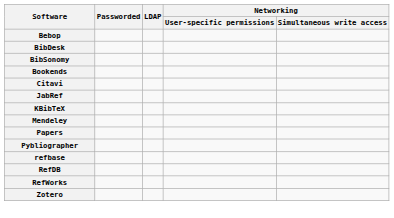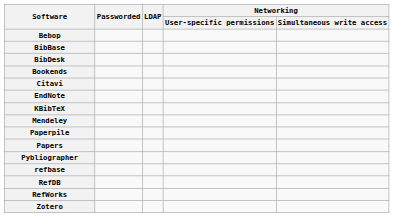 <table class="wikitable sortable" style="font-size: smaller; text-align: center; width: auto;">
 <tr>
 <th style="width: 12em" rowspan="2">Software</th>
 <th rowspan="2">Passworded</th>
 <th rowspan="2">LDAP</th>
 <th colspan="2">Networking</th>
 </tr>
 <tr>
 <th>User-specific permissions</th>
 <th>Simultaneous write access</th>
 </tr>
 <tr>
 <th>Bebop</th>
 <td></td>
 <td></td>
 <td></td>
 <td></td>
 </tr>
 <tr>
-<th>BibDesk</th>
+<th>BibBase</th>
 <td></td>
 <td></td>
 <td></td>
 <td></td>
 </tr>
 <tr>
-<th>BibSonomy</th>
+<th>BibDesk</th>
 <td></td>
 <td></td>
 <td></td>
 <td></td>
 </tr>
 <tr>
 <th>Bookends</th>
 <td></td>
 <td></td>
 <td></td>
 <td></td>
 </tr>
 <tr>
 <th>Citavi</th>
 <td></td>
 <td></td>
 <td></td>
 <td></td>
 </tr>
 <tr>
-<th>JabRef</th>
+<th>EndNote</th>
 <td></td>
 <td></td>
 <td></td>
 <td></td>
 </tr>
 <tr>
 <th>KBibTeX</th>
 <td></td>
 <td></td>
 <td></td>
 <td></td>
 </tr>
 <tr>
 <th>Mendeley</th>
+<td></td>
+<td></td>
+<td></td>
+<td></td>
+</tr>
+<tr>
+<th>Paperpile</th>
 <td></td>
 <td></td>
 <td></td>
 <td></td>
 </tr>
 <tr>
 <th>Papers</th>
 <td></td>
 <td></td>
 <td></td>
 <td></td>
 </tr>
 <tr>
 <th>Pybliographer</th>
 <td></td>
 <td></td>
 <td></td>
 <td></td>
 </tr>
 <tr>
 <th>refbase</th>
 <td></td>
 <td></td>
 <td></td>
 <td></td>
 </tr>
 <tr>
 <th>RefDB</th>
 <td></td>
 <td></td>
 <td></td>
 <td></td>
 </tr>
 <tr>
 <th>RefWorks</th>
 <td></td>
 <td></td>
 <td></td>
 <td></td>
 </tr>
 <tr>
 <th>Zotero</th>
 <td></td>
 <td></td>
 <td></td>
 <td></td>
 </tr>
 </table>
